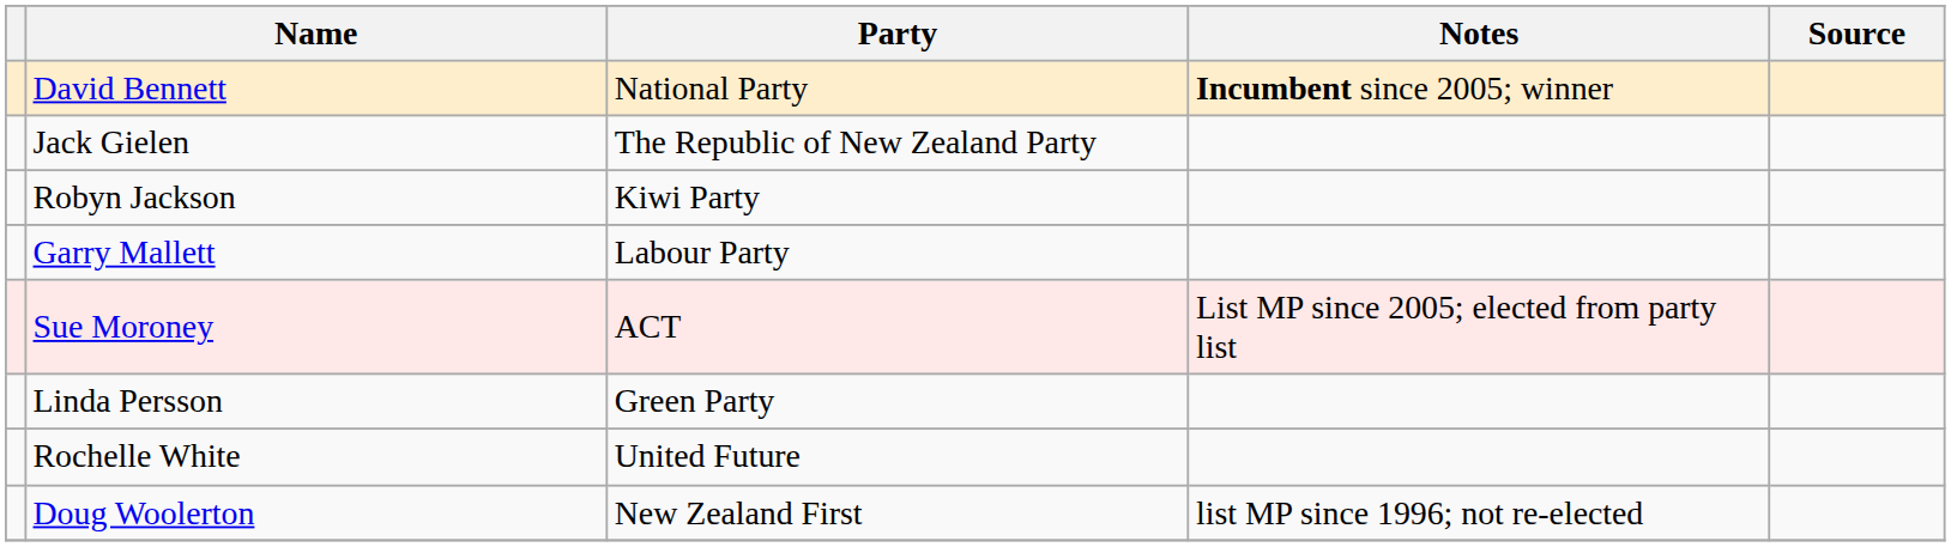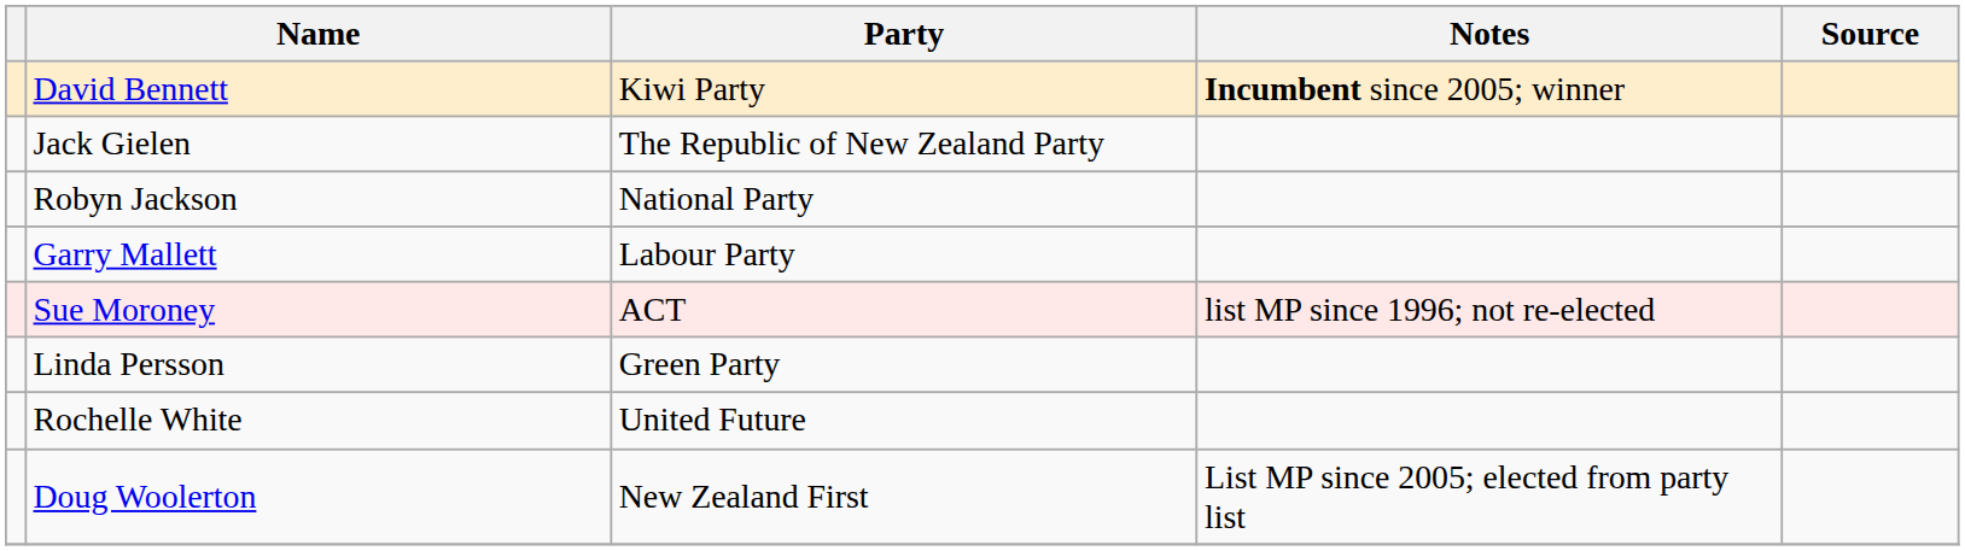 <table class="wikitable" width="70%" style="font-size:95%;">
 <tr>
 <th width=1%></th>
 <th width=30%>Name</th>
 <th width=30%>Party</th>
 <th width=30%>Notes</th>
 <th width=9%>Source</th>
 </tr>
 <tr ---- bgcolor=#FFEECC>
 <td bgcolor=></td>
 <td><a href='#'>David Bennett</a></td>
-<td>National Party</td>
+<td>Kiwi Party</td>
 <td><strong>Incumbent</strong> since 2005; winner</td>
 <td></td>
 </tr>
 <tr -->
 <td bgcolor=></td>
 <td>Jack Gielen</td>
 <td>The Republic of New Zealand Party</td>
 <td></td>
 <td></td>
 </tr>
 <tr -->
 <td bgcolor=></td>
 <td>Robyn Jackson</td>
-<td>Kiwi Party</td>
+<td>National Party</td>
 <td></td>
 <td></td>
 </tr>
 <tr -->
 <td bgcolor=></td>
 <td><a href='#'>Garry Mallett</a></td>
 <td>Labour Party</td>
 <td></td>
 <td></td>
 </tr>
 <tr ---- bgcolor=#FFE8E8>
 <td bgcolor=></td>
 <td><a href='#'>Sue Moroney</a></td>
 <td>ACT</td>
-<td>List MP since 2005; elected from party list</td>
+<td>list MP since 1996; not re-elected</td>
 <td></td>
 </tr>
 <tr -->
 <td bgcolor=></td>
 <td>Linda Persson</td>
 <td>Green Party</td>
 <td></td>
 <td></td>
 </tr>
 <tr -->
 <td bgcolor=></td>
 <td>Rochelle White</td>
 <td>United Future</td>
 <td></td>
 <td></td>
 </tr>
 <tr -->
 <td bgcolor=></td>
 <td><a href='#'>Doug Woolerton</a></td>
 <td>New Zealand First</td>
-<td>list MP since 1996; not re-elected</td>
+<td>List MP since 2005; elected from party list</td>
 <td></td>
 </tr>
 <tr -->
 </tr>
 </table>
